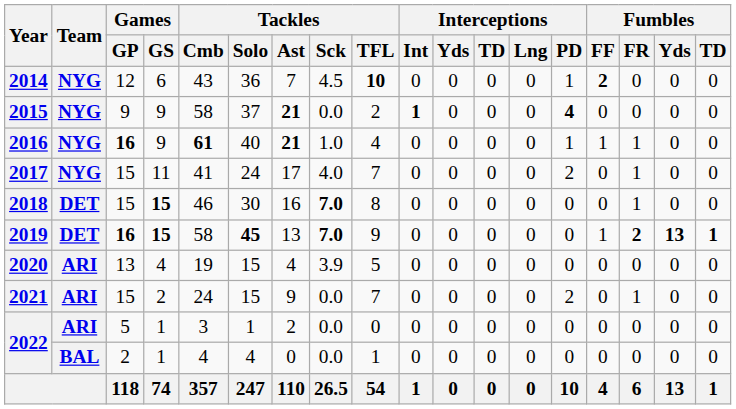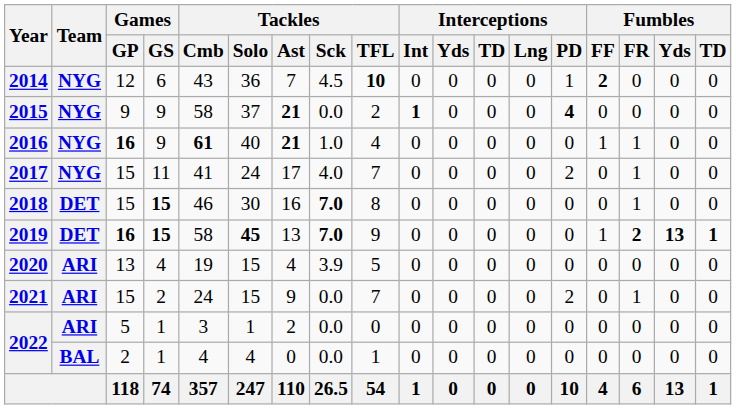 <table class="wikitable" style="text-align:center">
 <tr>
 <th rowspan="2">Year</th>
 <th rowspan="2">Team</th>
 <th colspan="2">Games</th>
 <th colspan="5">Tackles</th>
 <th colspan="5">Interceptions</th>
 <th colspan="4">Fumbles</th>
 </tr>
 <tr>
 <th>GP</th>
 <th>GS</th>
 <th>Cmb</th>
 <th>Solo</th>
 <th>Ast</th>
 <th>Sck</th>
 <th>TFL</th>
 <th>Int</th>
 <th>Yds</th>
 <th>TD</th>
 <th>Lng</th>
 <th>PD</th>
 <th>FF</th>
 <th>FR</th>
 <th>Yds</th>
 <th>TD</th>
 </tr>
 <tr>
 <th><a href='#'>2014</a></th>
 <th><a href='#'>NYG</a></th>
 <td>12</td>
 <td>6</td>
 <td>43</td>
 <td>36</td>
 <td>7</td>
 <td>4.5</td>
 <td><strong>10</strong></td>
 <td>0</td>
 <td>0</td>
 <td>0</td>
 <td>0</td>
 <td>1</td>
 <td><strong>2</strong></td>
 <td>0</td>
 <td>0</td>
 <td>0</td>
 </tr>
 <tr>
 <th><a href='#'>2015</a></th>
 <th><a href='#'>NYG</a></th>
 <td>9</td>
 <td>9</td>
 <td>58</td>
 <td>37</td>
 <td><strong>21</strong></td>
 <td>0.0</td>
 <td>2</td>
 <td><strong>1</strong></td>
 <td>0</td>
 <td>0</td>
 <td>0</td>
 <td><strong>4</strong></td>
 <td>0</td>
 <td>0</td>
 <td>0</td>
 <td>0</td>
 </tr>
 <tr>
 <th><a href='#'>2016</a></th>
 <th><a href='#'>NYG</a></th>
 <td><strong>16</strong></td>
 <td>9</td>
 <td><strong>61</strong></td>
 <td>40</td>
 <td><strong>21</strong></td>
 <td>1.0</td>
 <td>4</td>
 <td>0</td>
 <td>0</td>
 <td>0</td>
 <td>0</td>
-<td>1</td>
+<td>0</td>
 <td>1</td>
 <td>1</td>
 <td>0</td>
 <td>0</td>
 </tr>
 <tr>
 <th><a href='#'>2017</a></th>
 <th><a href='#'>NYG</a></th>
 <td>15</td>
 <td>11</td>
 <td>41</td>
 <td>24</td>
 <td>17</td>
 <td>4.0</td>
 <td>7</td>
 <td>0</td>
 <td>0</td>
 <td>0</td>
 <td>0</td>
 <td>2</td>
 <td>0</td>
 <td>1</td>
 <td>0</td>
 <td>0</td>
 </tr>
 <tr>
 <th><a href='#'>2018</a></th>
 <th><a href='#'>DET</a></th>
 <td>15</td>
 <td><strong>15</strong></td>
 <td>46</td>
 <td>30</td>
 <td>16</td>
 <td><strong>7.0</strong></td>
 <td>8</td>
 <td>0</td>
 <td>0</td>
 <td>0</td>
 <td>0</td>
 <td>0</td>
 <td>0</td>
 <td>1</td>
 <td>0</td>
 <td>0</td>
 </tr>
 <tr>
 <th><a href='#'>2019</a></th>
 <th><a href='#'>DET</a></th>
 <td><strong>16</strong></td>
 <td><strong>15</strong></td>
 <td>58</td>
 <td><strong>45</strong></td>
 <td>13</td>
 <td><strong>7.0</strong></td>
 <td>9</td>
 <td>0</td>
 <td>0</td>
 <td>0</td>
 <td>0</td>
 <td>0</td>
 <td>1</td>
 <td><strong>2</strong></td>
 <td><strong>13</strong></td>
 <td><strong>1</strong></td>
 </tr>
 <tr>
 <th><a href='#'>2020</a></th>
 <th><a href='#'>ARI</a></th>
 <td>13</td>
 <td>4</td>
 <td>19</td>
 <td>15</td>
 <td>4</td>
 <td>3.9</td>
 <td>5</td>
 <td>0</td>
 <td>0</td>
 <td>0</td>
 <td>0</td>
 <td>0</td>
 <td>0</td>
 <td>0</td>
 <td>0</td>
 <td>0</td>
 </tr>
 <tr>
 <th><a href='#'>2021</a></th>
 <th><a href='#'>ARI</a></th>
 <td>15</td>
 <td>2</td>
 <td>24</td>
 <td>15</td>
 <td>9</td>
 <td>0.0</td>
 <td>7</td>
 <td>0</td>
 <td>0</td>
 <td>0</td>
 <td>0</td>
 <td>2</td>
 <td>0</td>
 <td>1</td>
 <td>0</td>
 <td>0</td>
 </tr>
 <tr>
 <th rowspan="2"><a href='#'>2022</a></th>
 <th><a href='#'>ARI</a></th>
 <td>5</td>
 <td>1</td>
 <td>3</td>
 <td>1</td>
 <td>2</td>
 <td>0.0</td>
 <td>0</td>
 <td>0</td>
 <td>0</td>
 <td>0</td>
 <td>0</td>
 <td>0</td>
 <td>0</td>
 <td>0</td>
 <td>0</td>
 <td>0</td>
 </tr>
 <tr>
 <th><a href='#'>BAL</a></th>
 <td>2</td>
 <td>1</td>
 <td>4</td>
 <td>4</td>
 <td>0</td>
 <td>0.0</td>
 <td>1</td>
 <td>0</td>
 <td>0</td>
 <td>0</td>
 <td>0</td>
 <td>0</td>
 <td>0</td>
 <td>0</td>
 <td>0</td>
 <td>0</td>
 </tr>
 <tr>
 <th colspan="2"></th>
 <th>118</th>
 <th>74</th>
 <th>357</th>
 <th>247</th>
 <th>110</th>
 <th>26.5</th>
 <th>54</th>
 <th>1</th>
 <th>0</th>
 <th>0</th>
 <th>0</th>
 <th>10</th>
 <th>4</th>
 <th>6</th>
 <th>13</th>
 <th>1</th>
 </tr>
 </table>
